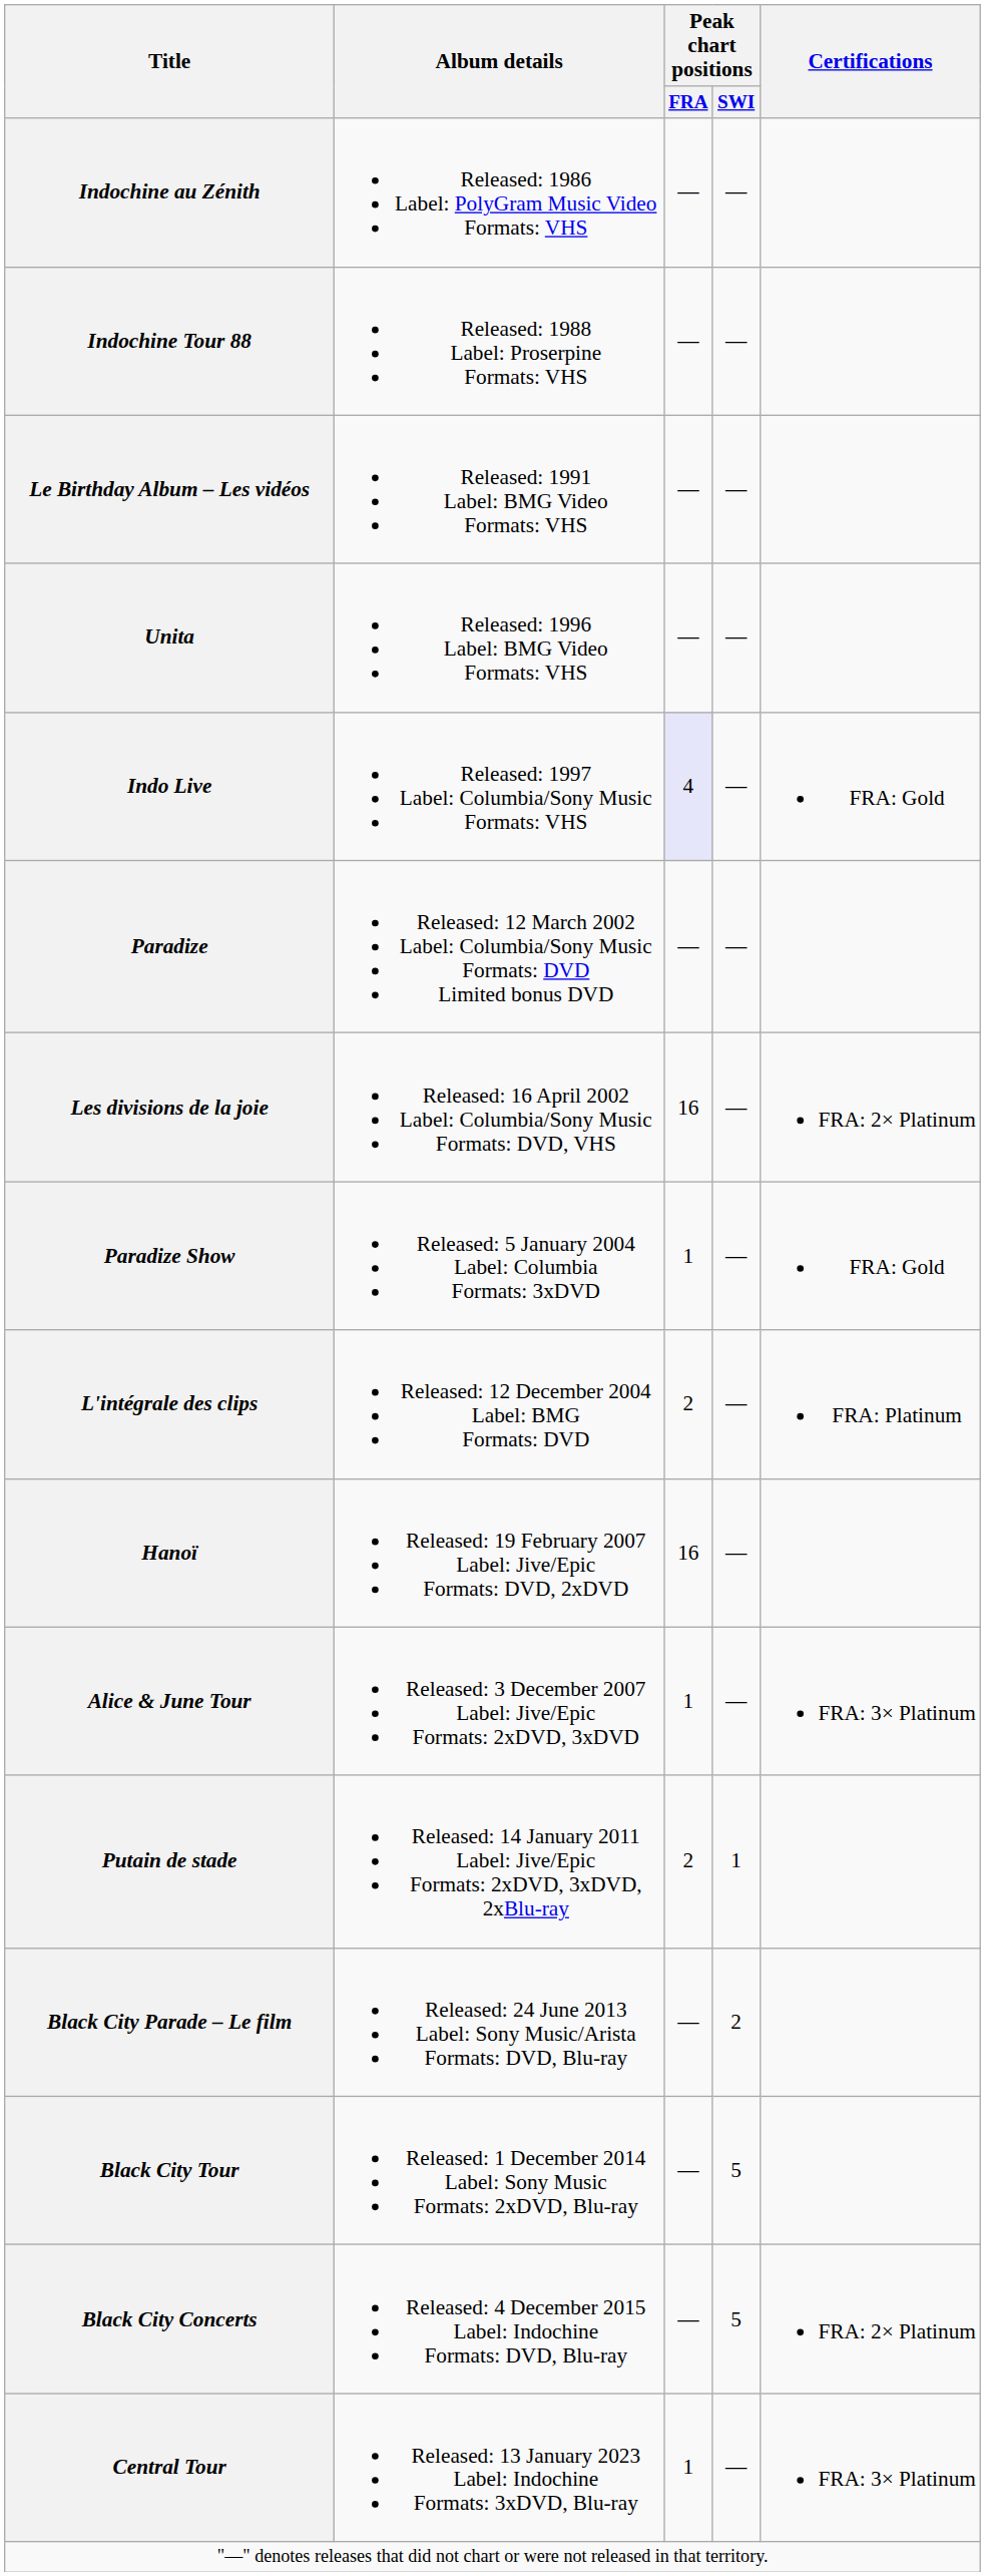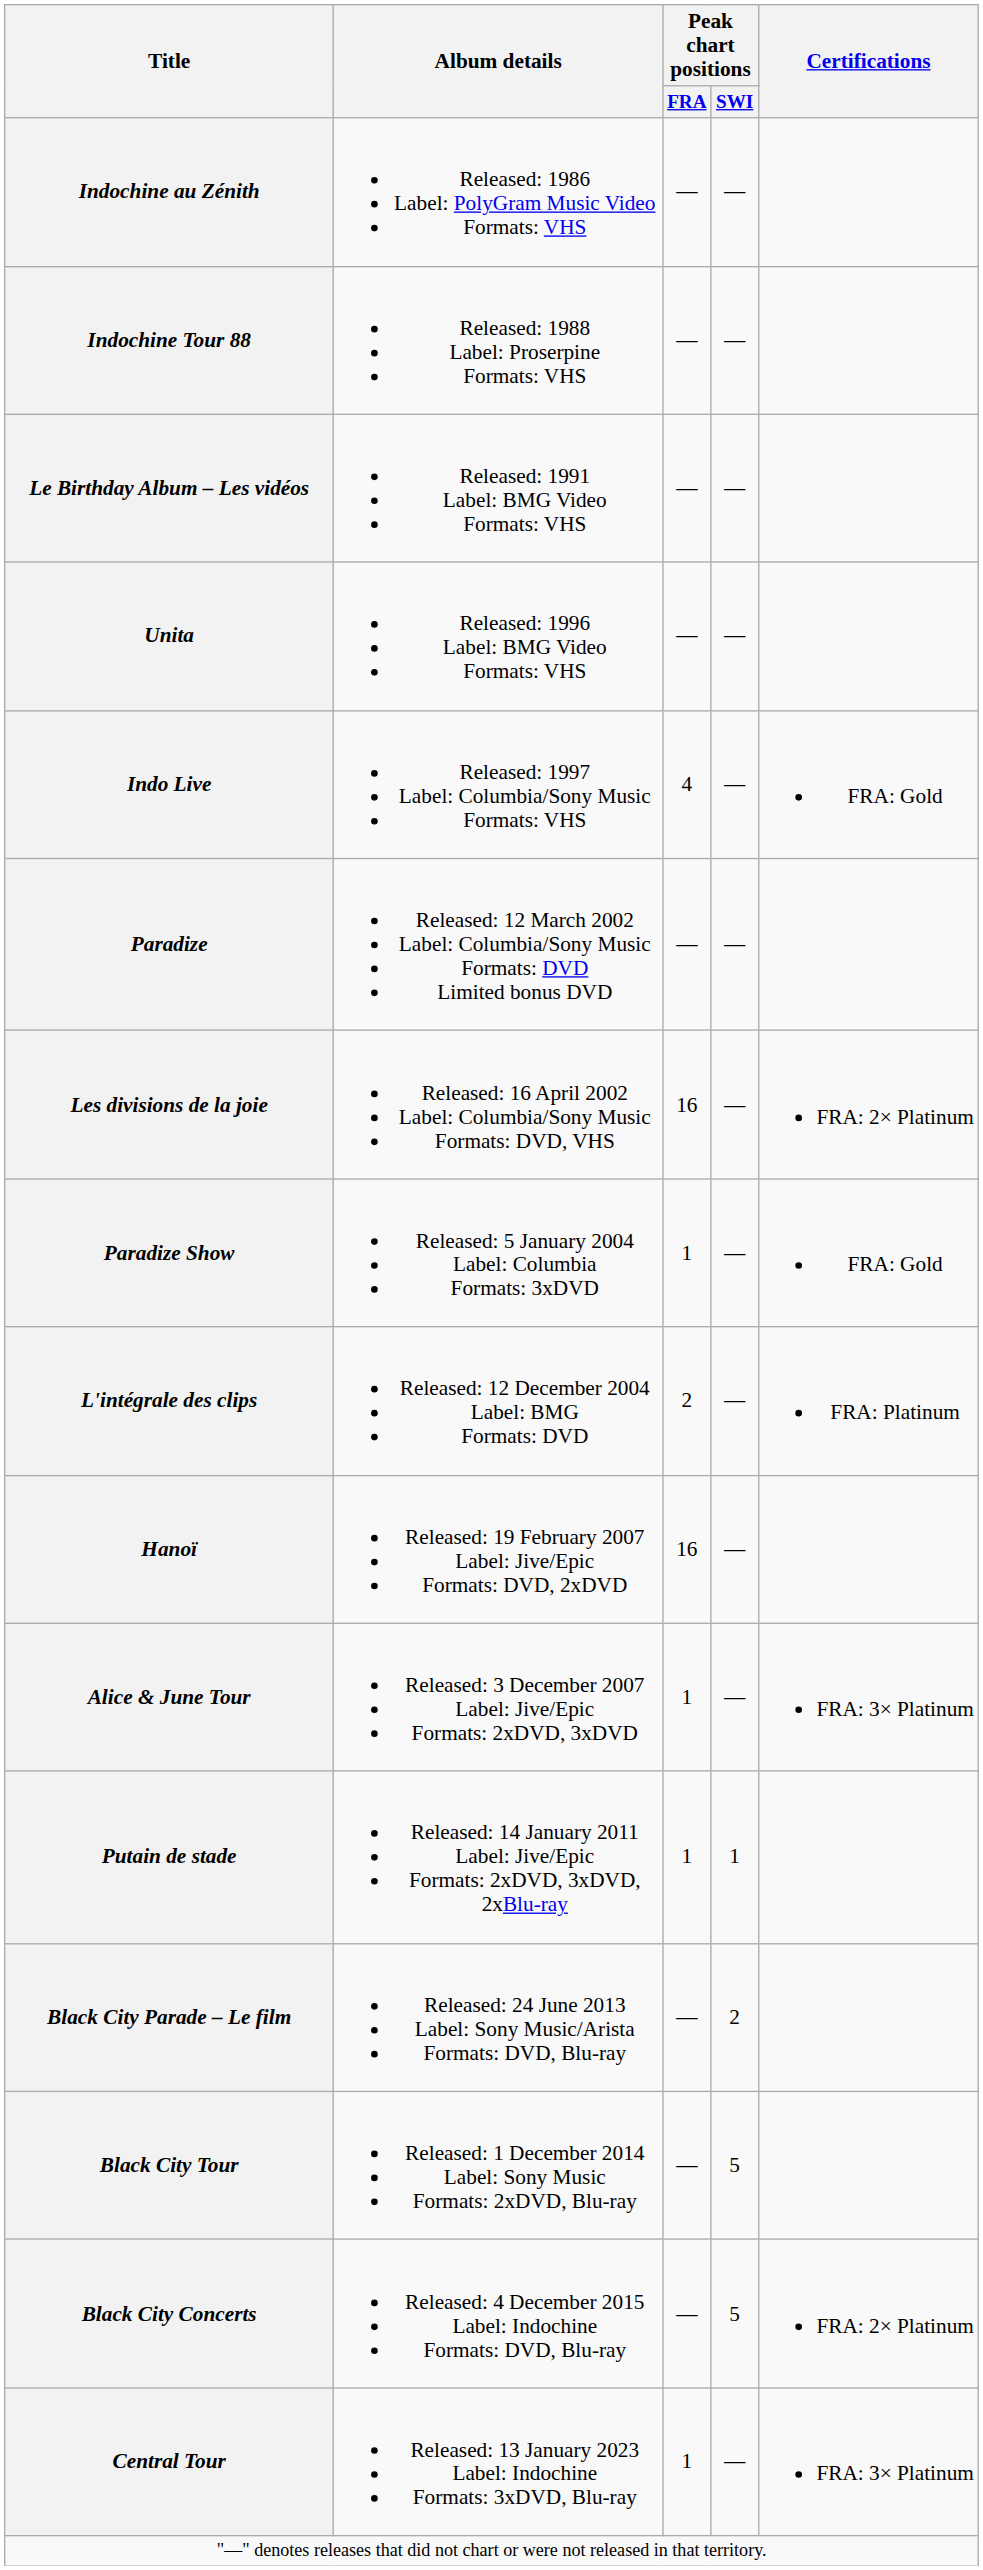 <table class="wikitable plainrowheaders" style="text-align:center;">
 <tr>
 <th rowspan="2" scope="col" style="width:15em;">Title</th>
 <th rowspan="2" scope="col" style="width:15em;">Album details</th>
 <th colspan="2">Peak chart positions</th>
 <th rowspan="2"><a href='#'>Certifications</a></th>
 </tr>
 <tr>
 <th scope="col" style="width:2em;font-size:90%;"><a href='#'>FRA</a><br></th>
 <th scope="col" style="width:2em;font-size:90%;"><a href='#'>SWI</a><br></th>
 </tr>
 <tr>
 <th scope="row"><em>Indochine au Zénith</em></th>
 <td><br><ul><li>Released: 1986</li><li>Label: <a href='#'>PolyGram Music Video</a></li><li>Formats: <a href='#'>VHS</a></li></ul></td>
 <td>—</td>
 <td>—</td>
 <td></td>
 </tr>
 <tr>
 <th scope="row"><em>Indochine Tour 88</em></th>
 <td><br><ul><li>Released: 1988</li><li>Label: Proserpine</li><li>Formats: VHS</li></ul></td>
 <td>—</td>
 <td>—</td>
 <td></td>
 </tr>
 <tr>
 <th scope="row"><em>Le Birthday Album – Les vidéos</em></th>
 <td><br><ul><li>Released: 1991</li><li>Label: BMG Video</li><li>Formats: VHS</li></ul></td>
 <td>—</td>
 <td>—</td>
 <td></td>
 </tr>
 <tr>
 <th scope="row"><em>Unita</em></th>
 <td><br><ul><li>Released: 1996</li><li>Label: BMG Video</li><li>Formats: VHS</li></ul></td>
 <td>—</td>
 <td>—</td>
 <td></td>
 </tr>
 <tr>
 <th scope="row"><em>Indo Live</em></th>
 <td><br><ul><li>Released: 1997</li><li>Label: Columbia/Sony Music</li><li>Formats: VHS</li></ul></td>
-<td style="background: lavender;">4</td>
+<td>4</td>
 <td>—</td>
 <td><br><ul><li>FRA: Gold</li></ul></td>
 </tr>
 <tr>
 <th scope="row"><em>Paradize</em></th>
 <td><br><ul><li>Released: 12 March 2002</li><li>Label: Columbia/Sony Music</li><li>Formats: <a href='#'>DVD</a></li><li>Limited bonus DVD</li></ul></td>
 <td>—</td>
 <td>—</td>
 <td></td>
 </tr>
 <tr>
 <th scope="row"><em>Les divisions de la joie</em></th>
 <td><br><ul><li>Released: 16 April 2002</li><li>Label: Columbia/Sony Music</li><li>Formats: DVD, VHS</li></ul></td>
 <td>16</td>
 <td>—</td>
 <td><br><ul><li>FRA: 2× Platinum</li></ul></td>
 </tr>
 <tr>
 <th scope="row"><em>Paradize Show</em></th>
 <td><br><ul><li>Released: 5 January 2004</li><li>Label: Columbia</li><li>Formats: 3xDVD</li></ul></td>
 <td>1</td>
 <td>—</td>
 <td><br><ul><li>FRA: Gold</li></ul></td>
 </tr>
 <tr>
 <th scope="row"><em>L'intégrale des clips</em></th>
 <td><br><ul><li>Released: 12 December 2004</li><li>Label: BMG</li><li>Formats: DVD</li></ul></td>
 <td>2</td>
 <td>—</td>
 <td><br><ul><li>FRA: Platinum</li></ul></td>
 </tr>
 <tr>
 <th scope="row"><em>Hanoï</em></th>
 <td><br><ul><li>Released: 19 February 2007</li><li>Label: Jive/Epic</li><li>Formats: DVD, 2xDVD</li></ul></td>
 <td>16</td>
 <td>—</td>
 <td></td>
 </tr>
 <tr>
 <th scope="row"><em>Alice & June Tour</em></th>
 <td><br><ul><li>Released: 3 December 2007</li><li>Label: Jive/Epic</li><li>Formats: 2xDVD, 3xDVD</li></ul></td>
 <td>1</td>
 <td>—</td>
 <td><br><ul><li>FRA: 3× Platinum</li></ul></td>
 </tr>
 <tr>
 <th scope="row"><em>Putain de stade</em></th>
 <td><br><ul><li>Released: 14 January 2011</li><li>Label: Jive/Epic</li><li>Formats: 2xDVD, 3xDVD, 2x<a href='#'>Blu-ray</a></li></ul></td>
-<td>2</td>
+<td>1</td>
 <td>1</td>
 <td></td>
 </tr>
 <tr>
 <th scope="row"><em>Black City Parade – Le film</em></th>
 <td><br><ul><li>Released: 24 June 2013</li><li>Label: Sony Music/Arista</li><li>Formats: DVD, Blu-ray</li></ul></td>
 <td>—</td>
 <td>2</td>
 <td></td>
 </tr>
 <tr>
 <th scope="row"><em>Black City Tour</em></th>
 <td><br><ul><li>Released: 1 December 2014</li><li>Label: Sony Music</li><li>Formats: 2xDVD, Blu-ray</li></ul></td>
 <td>—</td>
 <td>5</td>
 <td></td>
 </tr>
 <tr>
 <th scope="row"><em>Black City Concerts</em></th>
 <td><br><ul><li>Released: 4 December 2015</li><li>Label: Indochine</li><li>Formats: DVD, Blu-ray</li></ul></td>
 <td>—</td>
 <td>5</td>
 <td><br><ul><li>FRA: 2× Platinum</li></ul></td>
 </tr>
 <tr>
 <th scope="row"><em>Central Tour</em></th>
 <td><br><ul><li>Released: 13 January 2023</li><li>Label: Indochine</li><li>Formats: 3xDVD, Blu-ray</li></ul></td>
 <td>1</td>
 <td>—</td>
 <td><br><ul><li>FRA: 3× Platinum</li></ul></td>
 </tr>
 <tr>
 <td colspan="5" style="font-size:85%">"—" denotes releases that did not chart or were not released in that territory.</td>
 </tr>
 </table>
